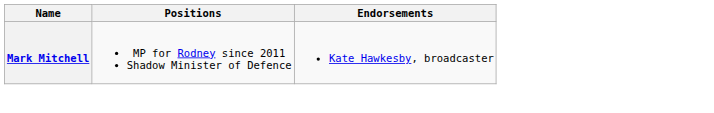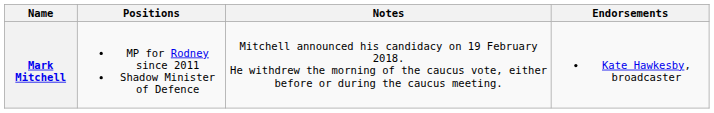 <table class="wikitable sortable" style="text-align:center">
 <tr>
 <th scope="col">Name</th>
 <th scope="col">Positions</th>
+<th scope="col">Notes</th>
 <th scope="col">Endorsements</th>
 </tr>
 <tr>
 <th scope="row"><br><a href='#'>Mark Mitchell</a></th>
 <td><br><ul><li>MP for <a href='#'>Rodney</a> since 2011</li><li>Shadow Minister of Defence</li></ul></td>
+<td>Mitchell announced his candidacy on 19 February 2018.<br>He withdrew the morning of the caucus vote, either before or during the caucus meeting.</td>
 <td><br><ul><li><a href='#'>Kate Hawkesby</a>, broadcaster</li></ul></td>
 </tr>
 </table>
